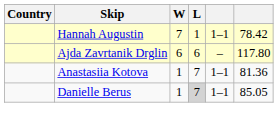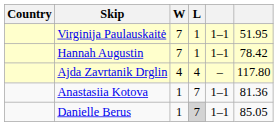 <table class=wikitable style="text-align:center;">
 <tr>
 <th>Country</th>
 <th>Skip</th>
 <th width=15>W</th>
 <th width=15>L</th>
 <th width=30></th>
 <th width=20></th>
+</tr>
+<tr bgcolor=#ffffcc>
+<td style="text-align:left;"></td>
+<td style="text-align:left;"><a href='#'>Virginija Paulauskaitė</a></td>
+<td>7</td>
+<td>1</td>
+<td>1–1</td>
+<td>51.95</td>
 </tr>
 <tr bgcolor=#ffffcc>
 <td style="text-align:left;"></td>
 <td style="text-align:left;"><a href='#'>Hannah Augustin</a></td>
 <td>7</td>
 <td>1</td>
 <td>1–1</td>
 <td>78.42</td>
 </tr>
 <tr bgcolor=#ffffcc>
 <td style="text-align:left;"></td>
 <td style="text-align:left;"><a href='#'>Ajda Zavrtanik Drglin</a></td>
-<td>6</td>
-<td>6</td>
+<td>4</td>
+<td>4</td>
 <td>–</td>
 <td>117.80</td>
 </tr>
 <tr>
 <td style="text-align:left;"></td>
 <td style="text-align:left;"><a href='#'>Anastasiia Kotova</a></td>
 <td>1</td>
 <td>7</td>
 <td>1–1</td>
 <td>81.36</td>
 </tr>
 <tr>
 <td style="text-align:left;"></td>
 <td style="text-align:left;"><a href='#'>Danielle Berus</a></td>
 <td>1</td>
 <td style="background: lightgrey;">7</td>
 <td>1–1</td>
 <td>85.05</td>
 </tr>
 </table>
